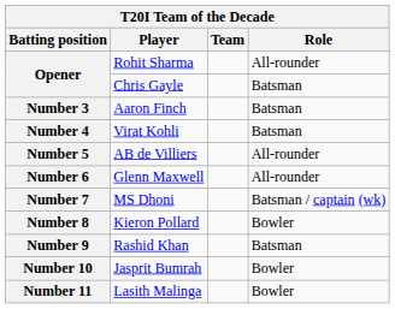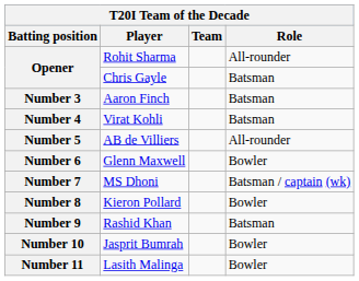 <table class="wikitable plainrowheaders">
 <tr style="background:#9cf;">
 <th colspan="5">T20I Team of the Decade</th>
 </tr>
 <tr>
 <th>Batting position</th>
 <th>Player</th>
 <th>Team</th>
 <th>Role</th>
 </tr>
 <tr>
 <th scope=row style=text-align:center; rowspan=2>Opener</th>
 <td><a href='#'>Rohit Sharma</a></td>
 <td></td>
 <td>All-rounder</td>
 </tr>
 <tr>
 <td><a href='#'>Chris Gayle</a></td>
 <td></td>
 <td>Batsman</td>
 </tr>
 <tr>
 <th scope=row style=text-align:center;>Number 3</th>
 <td><a href='#'>Aaron Finch</a></td>
 <td></td>
 <td>Batsman</td>
 </tr>
 <tr>
 <th scope=row style=text-align:center;>Number 4</th>
 <td><a href='#'>Virat Kohli</a></td>
 <td></td>
 <td>Batsman</td>
 </tr>
 <tr>
 <th scope=row style=text-align:center;>Number 5</th>
 <td><a href='#'>AB de Villiers</a></td>
 <td></td>
 <td>All-rounder</td>
 </tr>
 <tr>
 <th scope=row style=text-align:center;>Number 6</th>
 <td><a href='#'>Glenn Maxwell</a></td>
 <td></td>
-<td>All-rounder</td>
+<td>Bowler</td>
 </tr>
 <tr>
 <th scope=row style=text-align:center;>Number 7</th>
 <td><a href='#'>MS Dhoni</a></td>
 <td></td>
 <td>Batsman / <a href='#'>captain</a> <a href='#'>(wk)</a></td>
 </tr>
 <tr>
 <th scope=row style=text-align:center;>Number 8</th>
 <td><a href='#'>Kieron Pollard</a></td>
 <td></td>
 <td>Bowler</td>
 </tr>
 <tr>
 <th scope=row style=text-align:center;>Number 9</th>
 <td><a href='#'>Rashid Khan</a></td>
 <td></td>
 <td>Batsman</td>
 </tr>
 <tr>
 <th scope=row style=text-align:center;>Number 10</th>
 <td><a href='#'>Jasprit Bumrah</a></td>
 <td></td>
 <td>Bowler</td>
 </tr>
 <tr>
 <th scope=row style=text-align:center;>Number 11</th>
 <td><a href='#'>Lasith Malinga</a></td>
 <td></td>
 <td>Bowler</td>
 </tr>
 </table>
